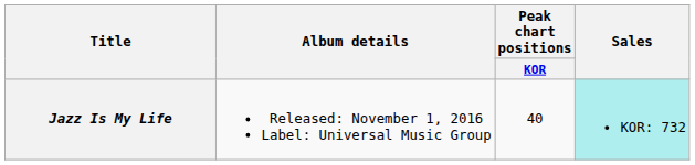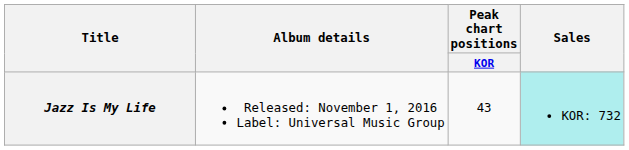 <table class="wikitable plainrowheaders" style="text-align:center;">
 <tr>
 <th rowspan="2" scope="col" style="width:15em;">Title</th>
 <th rowspan="2" scope="col">Album details</th>
 <th>Peak chart positions</th>
 <th rowspan="2" scope="col">Sales</th>
 </tr>
 <tr>
 <th scope="col" style="width:2.5em;font-size:90%;"><a href='#'>KOR</a><br></th>
 </tr>
 <tr>
 <th scope="row"><em>Jazz Is My Life</em></th>
 <td><br><ul><li>Released: November 1, 2016</li><li>Label: Universal Music Group</li></ul></td>
-<td>40</td>
+<td>43</td>
 <td style="background: paleturquoise;"><br><ul><li>KOR: 732</li></ul></td>
 </tr>
 </table>
